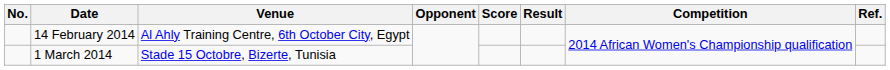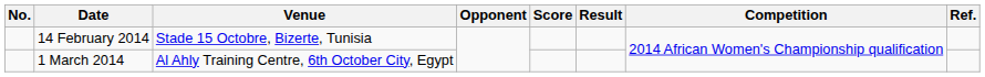 <table class="wikitable">
 <tr>
 <th>No.</th>
 <th>Date</th>
 <th>Venue</th>
 <th>Opponent</th>
 <th>Score</th>
 <th>Result</th>
 <th>Competition</th>
 <th>Ref.</th>
 </tr>
 <tr>
 <td></td>
 <td>14 February 2014</td>
-<td><a href='#'>Al Ahly</a> Training Centre, <a href='#'>6th October City</a>, Egypt</td>
+<td><a href='#'>Stade 15 Octobre</a>, <a href='#'>Bizerte</a>, Tunisia</td>
 <td rowspan=2></td>
 <td></td>
 <td></td>
 <td rowspan=2><a href='#'>2014 African Women's Championship qualification</a></td>
 <td></td>
 </tr>
 <tr>
 <td></td>
 <td>1 March 2014</td>
-<td><a href='#'>Stade 15 Octobre</a>, <a href='#'>Bizerte</a>, Tunisia</td>
+<td><a href='#'>Al Ahly</a> Training Centre, <a href='#'>6th October City</a>, Egypt</td>
 <td></td>
 <td></td>
 <td></td>
 </tr>
 </table>
